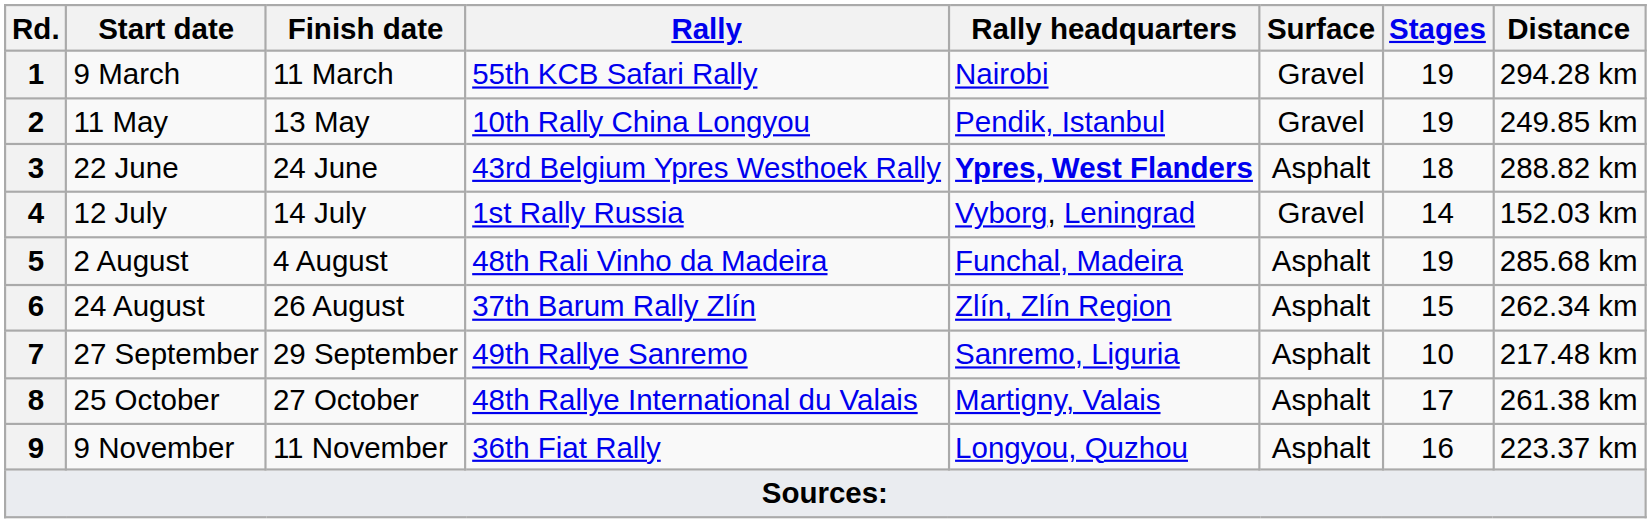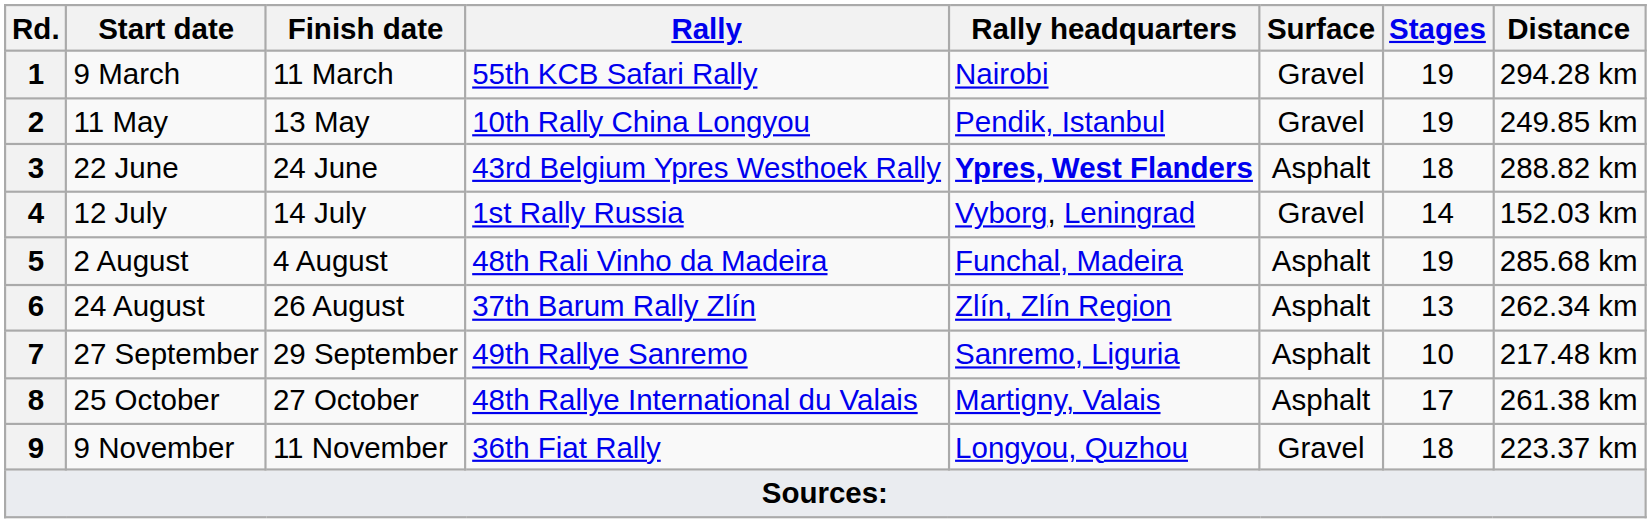 <table class="wikitable" style="font-size: 85%;">
 <tr>
 <th>Rd.</th>
 <th>Start date</th>
 <th>Finish date</th>
 <th><a href='#'>Rally</a></th>
 <th>Rally headquarters</th>
 <th>Surface</th>
 <th><a href='#'>Stages</a></th>
 <th>Distance</th>
 </tr>
 <tr>
 <th>1</th>
 <td>9 March</td>
 <td>11 March</td>
 <td> <a href='#'>55th KCB Safari Rally</a></td>
 <td><a href='#'>Nairobi</a></td>
 <td align=center>Gravel</td>
 <td align=center>19</td>
 <td align=center>294.28 km</td>
 </tr>
 <tr>
 <th>2</th>
 <td>11 May</td>
 <td>13 May</td>
 <td> <a href='#'>10th Rally China Longyou</a></td>
 <td><a href='#'>Pendik, Istanbul</a></td>
 <td align=center>Gravel</td>
 <td align=center>19</td>
 <td align=center>249.85 km</td>
 </tr>
 <tr>
 <th>3</th>
 <td>22 June</td>
 <td>24 June</td>
 <td> <a href='#'>43rd Belgium Ypres Westhoek Rally</a></td>
 <td><strong><a href='#'>Ypres, West Flanders</a></strong></td>
 <td align=center>Asphalt</td>
 <td align=center>18</td>
 <td align=center>288.82 km</td>
 </tr>
 <tr>
 <th>4</th>
 <td>12 July</td>
 <td>14 July</td>
 <td> <a href='#'>1st Rally Russia</a></td>
 <td><a href='#'>Vyborg</a>, <a href='#'>Leningrad</a></td>
 <td align="center">Gravel</td>
 <td align="center">14</td>
 <td align="center">152.03 km</td>
 </tr>
 <tr>
 <th>5</th>
 <td>2 August</td>
 <td>4 August</td>
 <td> <a href='#'>48th Rali Vinho da Madeira</a></td>
 <td><a href='#'>Funchal, Madeira</a></td>
 <td align="center">Asphalt</td>
 <td align="center">19</td>
 <td align="center">285.68 km</td>
 </tr>
 <tr>
 <th>6</th>
 <td>24 August</td>
 <td>26 August</td>
 <td> <a href='#'>37th Barum Rally Zlín</a></td>
 <td><a href='#'>Zlín, Zlín Region</a></td>
 <td align="center">Asphalt</td>
-<td align="center">15</td>
+<td align="center">13</td>
 <td align="center">262.34 km</td>
 </tr>
 <tr>
 <th>7</th>
 <td>27 September</td>
 <td>29 September</td>
 <td> <a href='#'>49th Rallye Sanremo</a></td>
 <td><a href='#'>Sanremo, Liguria</a></td>
 <td align="center">Asphalt</td>
 <td align="center">10</td>
 <td align="center">217.48 km</td>
 </tr>
 <tr>
 <th>8</th>
 <td>25 October</td>
 <td>27 October</td>
 <td> <a href='#'>48th Rallye International du Valais</a></td>
 <td><a href='#'>Martigny, Valais</a></td>
 <td align="center">Asphalt</td>
 <td align="center">17</td>
 <td align="center">261.38 km</td>
 </tr>
 <tr>
 <th>9</th>
 <td>9 November</td>
 <td>11 November</td>
 <td> <a href='#'>36th Fiat Rally</a></td>
 <td><a href='#'>Longyou, Quzhou</a></td>
-<td align="center">Asphalt</td>
-<td align="center">16</td>
+<td align="center">Gravel</td>
+<td align="center">18</td>
 <td align="center">223.37 km</td>
 </tr>
 <tr>
 <td colspan="8" style="background-color:#EAECF0;text-align:center"><strong>Sources:</strong></td>
 </tr>
 </table>
